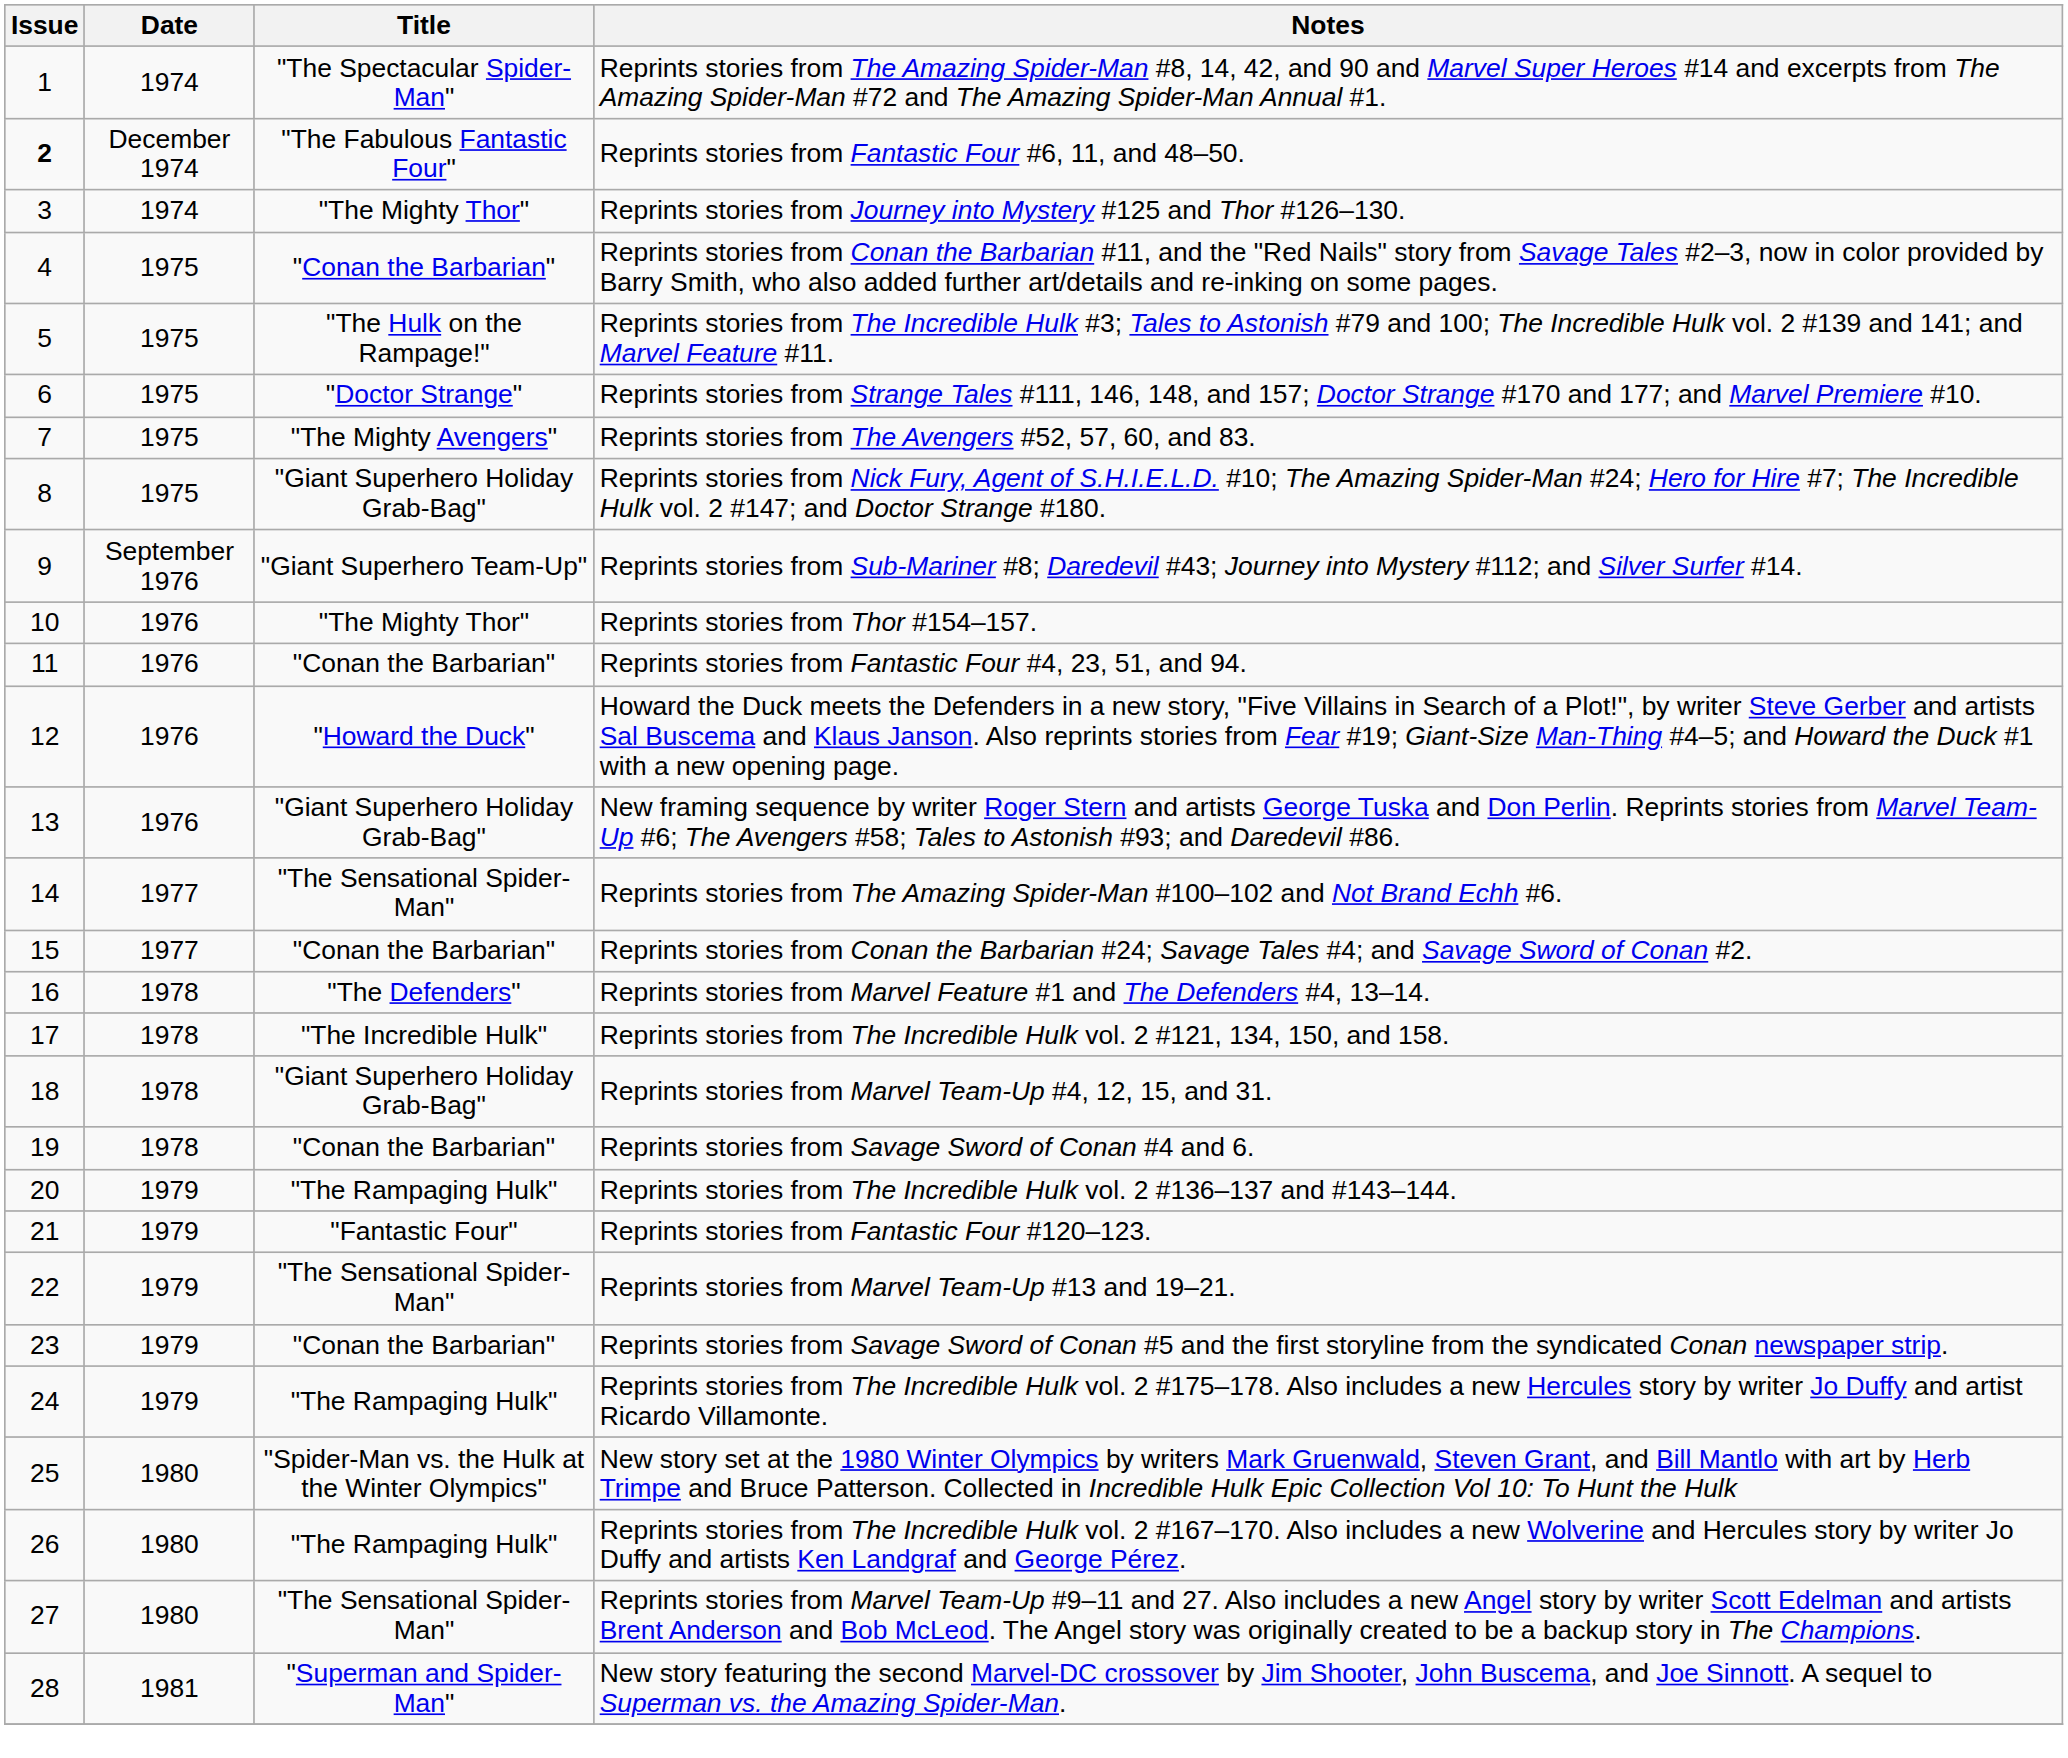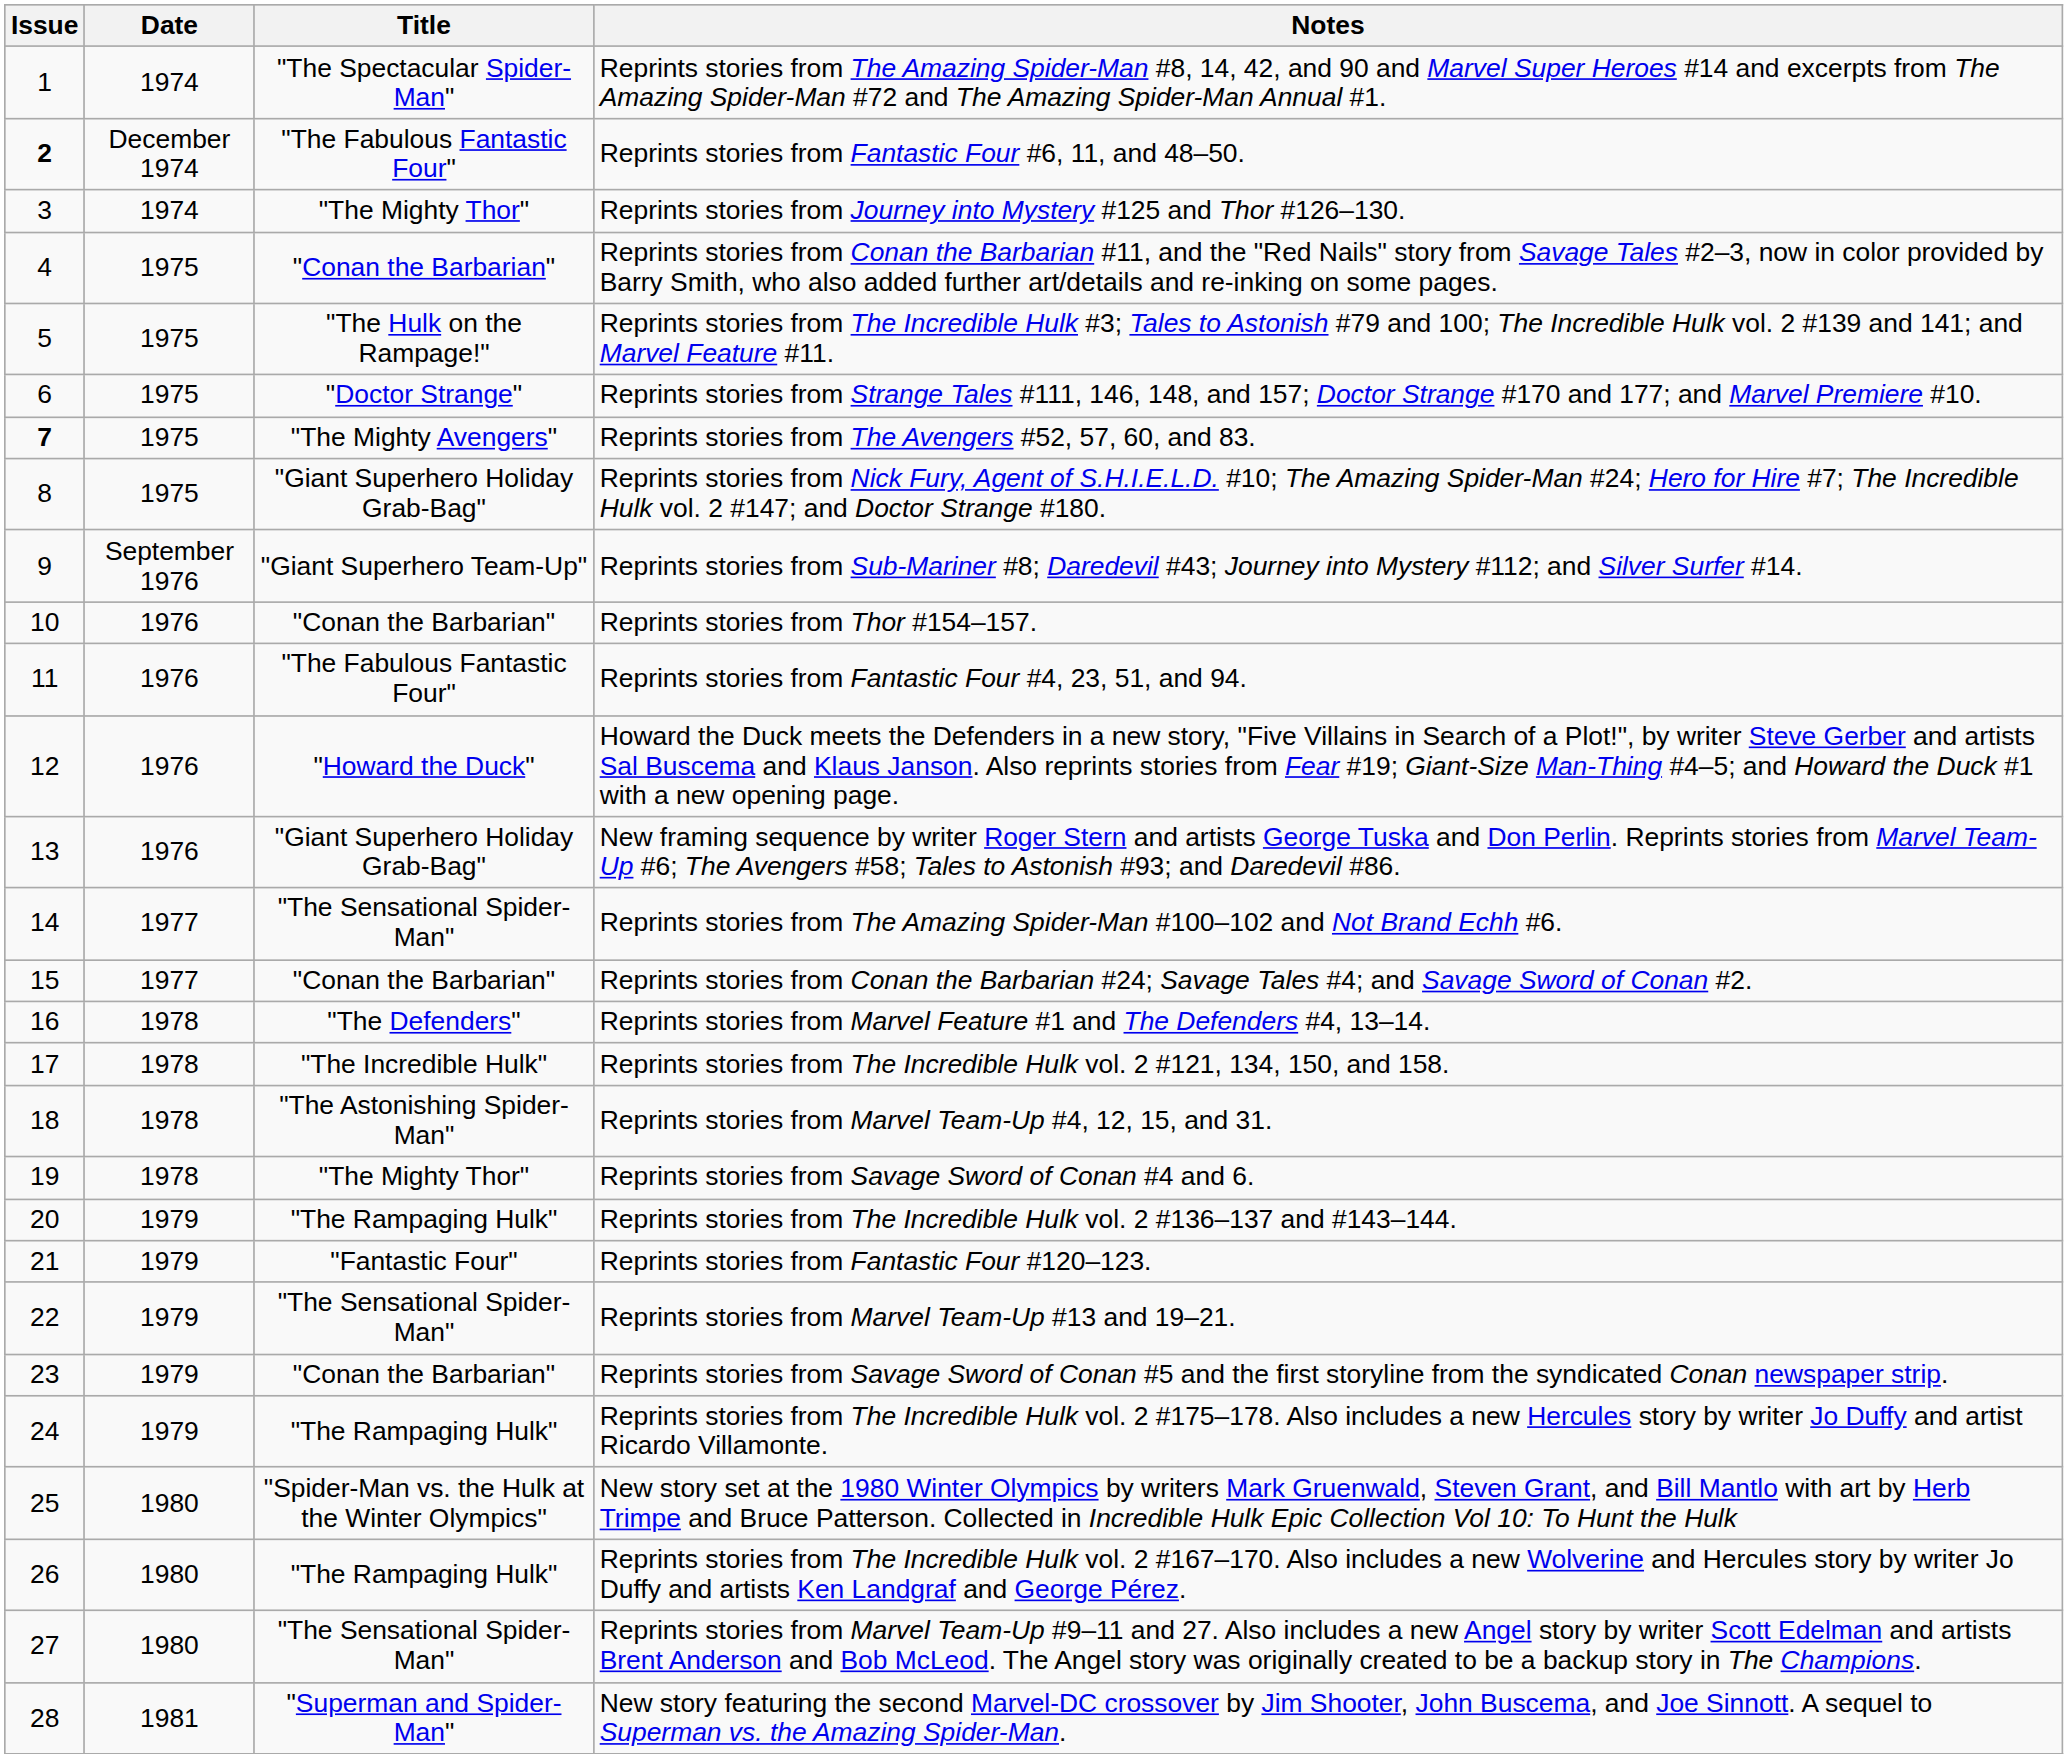 <table class="wikitable">
 <tr>
 <th>Issue</th>
 <th>Date</th>
 <th>Title</th>
 <th>Notes</th>
 </tr>
 <tr>
 <td align="center">1</td>
 <td align="center">1974</td>
 <td align="center">"The Spectacular <a href='#'>Spider-Man</a>"</td>
 <td>Reprints stories from <em><a href='#'>The Amazing Spider-Man</a></em> #8, 14, 42, and 90 and <em><a href='#'>Marvel Super Heroes</a></em> #14 and excerpts from <em>The Amazing Spider-Man</em> #72 and <em>The Amazing Spider-Man Annual</em> #1.</td>
 </tr>
 <tr>
 <td align="center"><strong>2</strong></td>
 <td align="center">December 1974</td>
 <td align="center">"The Fabulous <a href='#'>Fantastic Four</a>"</td>
 <td>Reprints stories from <em><a href='#'>Fantastic Four</a></em> #6, 11, and 48–50.</td>
 </tr>
 <tr>
 <td align="center">3</td>
 <td align="center">1974</td>
 <td align="center">"The Mighty <a href='#'>Thor</a>"</td>
 <td>Reprints stories from <em><a href='#'>Journey into Mystery</a></em> #125 and <em>Thor</em> #126–130.</td>
 </tr>
 <tr>
 <td align="center">4</td>
 <td align="center">1975</td>
 <td align="center">"<a href='#'>Conan the Barbarian</a>"</td>
 <td>Reprints stories from <em><a href='#'>Conan the Barbarian</a></em> #11, and the "Red Nails" story from <em><a href='#'>Savage Tales</a></em> #2–3, now in color provided by Barry Smith, who also added further art/details and re-inking on some pages.</td>
 </tr>
 <tr>
 <td align="center">5</td>
 <td align="center">1975</td>
 <td align="center">"The <a href='#'>Hulk</a> on the Rampage!"</td>
 <td>Reprints stories from <em><a href='#'>The Incredible Hulk</a></em> #3; <em><a href='#'>Tales to Astonish</a></em> #79 and 100; <em>The Incredible Hulk</em> vol. 2 #139 and 141; and <em><a href='#'>Marvel Feature</a></em> #11.</td>
 </tr>
 <tr>
 <td align="center">6</td>
 <td align="center">1975</td>
 <td align="center">"<a href='#'>Doctor Strange</a>"</td>
 <td>Reprints stories from <em><a href='#'>Strange Tales</a></em> #111, 146, 148, and 157; <em><a href='#'>Doctor Strange</a></em> #170 and 177; and <em><a href='#'>Marvel Premiere</a></em> #10.</td>
 </tr>
 <tr>
-<td align="center">7</td>
+<td align="center"><strong>7</strong></td>
 <td align="center">1975</td>
 <td align="center">"The Mighty <a href='#'>Avengers</a>"</td>
 <td>Reprints stories from <em><a href='#'>The Avengers</a></em> #52, 57, 60, and 83.</td>
 </tr>
 <tr>
 <td align="center">8</td>
 <td align="center">1975</td>
 <td align="center">"Giant Superhero Holiday Grab-Bag"</td>
 <td>Reprints stories from <em><a href='#'>Nick Fury, Agent of S.H.I.E.L.D.</a></em> #10; <em>The Amazing Spider-Man</em> #24; <em><a href='#'>Hero for Hire</a></em> #7; <em>The Incredible Hulk</em> vol. 2 #147; and <em>Doctor Strange</em> #180.</td>
 </tr>
 <tr>
 <td align="center">9</td>
 <td align="center">September 1976</td>
 <td align="center">"Giant Superhero Team-Up"</td>
 <td>Reprints stories from <em><a href='#'>Sub-Mariner</a></em> #8; <em><a href='#'>Daredevil</a></em> #43; <em>Journey into Mystery</em> #112; and <em><a href='#'>Silver Surfer</a></em> #14.</td>
 </tr>
 <tr>
 <td align="center">10</td>
 <td align="center">1976</td>
-<td align="center">"The Mighty Thor"</td>
+<td align="center">"Conan the Barbarian"</td>
 <td>Reprints stories from <em>Thor</em> #154–157.</td>
 </tr>
 <tr>
 <td align="center">11</td>
 <td align="center">1976</td>
-<td align="center">"Conan the Barbarian"</td>
+<td align="center">"The Fabulous Fantastic Four"</td>
 <td>Reprints stories from <em>Fantastic Four</em> #4, 23, 51, and 94.</td>
 </tr>
 <tr>
 <td align="center">12</td>
 <td align="center">1976</td>
 <td align="center">"<a href='#'>Howard the Duck</a>"</td>
 <td>Howard the Duck meets the Defenders in a new story, "Five Villains in Search of a Plot!", by writer <a href='#'>Steve Gerber</a> and artists <a href='#'>Sal Buscema</a> and <a href='#'>Klaus Janson</a>. Also reprints stories from <em><a href='#'>Fear</a></em> #19; <em>Giant-Size <a href='#'>Man-Thing</a></em> #4–5; and <em>Howard the Duck</em> #1 with a new opening page.</td>
 </tr>
 <tr>
 <td align="center">13</td>
 <td align="center">1976</td>
 <td align="center">"Giant Superhero Holiday Grab-Bag"</td>
 <td>New framing sequence by writer <a href='#'>Roger Stern</a> and artists <a href='#'>George Tuska</a> and <a href='#'>Don Perlin</a>. Reprints stories from <em><a href='#'>Marvel Team-Up</a></em> #6; <em>The Avengers</em> #58; <em>Tales to Astonish</em> #93; and <em>Daredevil</em> #86.</td>
 </tr>
 <tr>
 <td align="center">14</td>
 <td align="center">1977</td>
 <td align="center">"The Sensational Spider-Man"</td>
 <td>Reprints stories from <em>The Amazing Spider-Man</em> #100–102 and <em><a href='#'>Not Brand Echh</a></em> #6.</td>
 </tr>
 <tr>
 <td align="center">15</td>
 <td align="center">1977</td>
 <td align="center">"Conan the Barbarian"</td>
 <td>Reprints stories from <em>Conan the Barbarian</em> #24; <em>Savage Tales</em> #4; and <em><a href='#'>Savage Sword of Conan</a></em> #2.</td>
 </tr>
 <tr>
 <td align="center">16</td>
 <td align="center">1978</td>
 <td align="center">"The <a href='#'>Defenders</a>"</td>
 <td>Reprints stories from <em>Marvel Feature</em> #1 and <em><a href='#'>The Defenders</a></em> #4, 13–14.</td>
 </tr>
 <tr>
 <td align="center">17</td>
 <td align="center">1978</td>
 <td align="center">"The Incredible Hulk"</td>
 <td>Reprints stories from <em>The Incredible Hulk</em> vol. 2 #121, 134, 150, and 158.</td>
 </tr>
 <tr>
 <td align="center">18</td>
 <td align="center">1978</td>
-<td align="center">"Giant Superhero Holiday Grab-Bag"</td>
+<td align="center">"The Astonishing Spider-Man"</td>
 <td>Reprints stories from <em>Marvel Team-Up</em> #4, 12, 15, and 31.</td>
 </tr>
 <tr>
 <td align="center">19</td>
 <td align="center">1978</td>
-<td align="center">"Conan the Barbarian"</td>
+<td align="center">"The Mighty Thor"</td>
 <td>Reprints stories from <em>Savage Sword of Conan</em> #4 and 6.</td>
 </tr>
 <tr>
 <td align="center">20</td>
 <td align="center">1979</td>
 <td align="center">"The Rampaging Hulk"</td>
 <td>Reprints stories from <em>The Incredible Hulk</em> vol. 2 #136–137 and #143–144.</td>
 </tr>
 <tr>
 <td align="center">21</td>
 <td align="center">1979</td>
 <td align="center">"Fantastic Four"</td>
 <td>Reprints stories from <em>Fantastic Four</em> #120–123.</td>
 </tr>
 <tr>
 <td align="center">22</td>
 <td align="center">1979</td>
 <td align="center">"The Sensational Spider-Man"</td>
 <td>Reprints stories from <em>Marvel Team-Up</em> #13 and 19–21.</td>
 </tr>
 <tr>
 <td align="center">23</td>
 <td align="center">1979</td>
 <td align="center">"Conan the Barbarian"</td>
 <td>Reprints stories from <em>Savage Sword of Conan</em> #5 and the first storyline from the syndicated <em>Conan</em> <a href='#'>newspaper strip</a>.</td>
 </tr>
 <tr>
 <td align="center">24</td>
 <td align="center">1979</td>
 <td align="center">"The Rampaging Hulk"</td>
 <td>Reprints stories from <em>The Incredible Hulk</em> vol. 2 #175–178. Also includes a new <a href='#'>Hercules</a> story by writer <a href='#'>Jo Duffy</a> and artist Ricardo Villamonte.</td>
 </tr>
 <tr>
 <td align="center">25</td>
 <td align="center">1980</td>
 <td align="center">"Spider-Man vs. the Hulk at the Winter Olympics"</td>
 <td>New story set at the <a href='#'>1980 Winter Olympics</a> by writers <a href='#'>Mark Gruenwald</a>, <a href='#'>Steven Grant</a>, and <a href='#'>Bill Mantlo</a> with art by <a href='#'>Herb Trimpe</a> and Bruce Patterson. Collected in <em>Incredible Hulk Epic Collection Vol 10: To Hunt the Hulk</em></td>
 </tr>
 <tr>
 <td align="center">26</td>
 <td align="center">1980</td>
 <td align="center">"The Rampaging Hulk"</td>
 <td>Reprints stories from <em>The Incredible Hulk</em> vol. 2 #167–170. Also includes a new <a href='#'>Wolverine</a> and Hercules story by writer Jo Duffy and artists <a href='#'>Ken Landgraf</a> and <a href='#'>George Pérez</a>.</td>
 </tr>
 <tr>
 <td align="center">27</td>
 <td align="center">1980</td>
 <td align="center">"The Sensational Spider-Man"</td>
 <td>Reprints stories from <em>Marvel Team-Up</em> #9–11 and 27. Also includes a new <a href='#'>Angel</a> story by writer <a href='#'>Scott Edelman</a> and artists <a href='#'>Brent Anderson</a> and <a href='#'>Bob McLeod</a>. The Angel story was originally created to be a backup story in <em>The <a href='#'>Champions</a></em>.</td>
 </tr>
 <tr>
 <td align="center">28</td>
 <td align="center">1981</td>
 <td align="center">"<a href='#'>Superman and Spider-Man</a>"</td>
 <td>New story featuring the second <a href='#'>Marvel-DC crossover</a> by <a href='#'>Jim Shooter</a>, <a href='#'>John Buscema</a>, and <a href='#'>Joe Sinnott</a>. A sequel to <em><a href='#'>Superman vs. the Amazing Spider-Man</a></em>.</td>
 </tr>
 <tr>
 </tr>
 </table>
